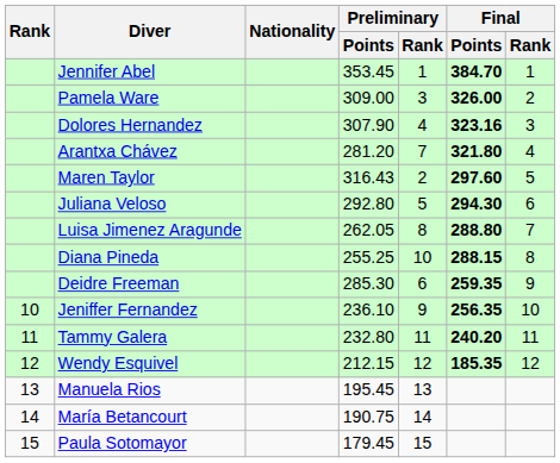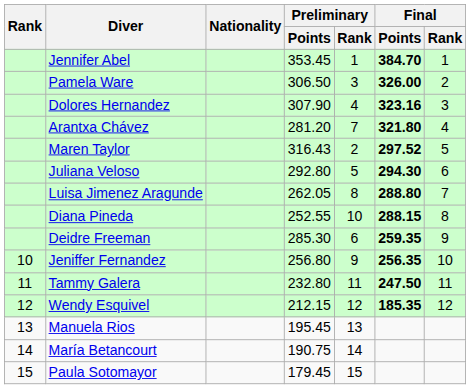 <table class="wikitable sortable" style="font-size:100%">
 <tr>
 <th rowspan="2">Rank</th>
 <th rowspan="2">Diver</th>
 <th rowspan="2">Nationality</th>
 <th colspan="2">Preliminary</th>
 <th colspan="2">Final</th>
 </tr>
 <tr>
 <th>Points</th>
 <th>Rank</th>
 <th>Points</th>
 <th>Rank</th>
 </tr>
 <tr bgcolor=ccffcc>
 <td align=center></td>
 <td><a href='#'>Jennifer Abel</a></td>
 <td></td>
 <td align=center>353.45</td>
 <td align=center>1</td>
 <td align=center><strong>384.70</strong></td>
 <td align=center>1</td>
 </tr>
 <tr bgcolor=ccffcc>
 <td align=center></td>
 <td><a href='#'>Pamela Ware</a></td>
 <td></td>
-<td align=center>309.00</td>
+<td align=center>306.50</td>
 <td align=center>3</td>
 <td align=center><strong>326.00</strong></td>
 <td align=center>2</td>
 </tr>
 <tr bgcolor=ccffcc>
 <td align=center></td>
 <td><a href='#'>Dolores Hernandez</a></td>
 <td></td>
 <td align=center>307.90</td>
 <td align=center>4</td>
 <td align=center><strong>323.16</strong></td>
 <td align=center>3</td>
 </tr>
 <tr bgcolor=ccffcc>
 <td align=center></td>
 <td><a href='#'>Arantxa Chávez</a></td>
 <td></td>
 <td align=center>281.20</td>
 <td align=center>7</td>
 <td align=center><strong>321.80</strong></td>
 <td align=center>4</td>
 </tr>
 <tr bgcolor=ccffcc>
 <td align=center></td>
 <td><a href='#'>Maren Taylor</a></td>
 <td></td>
 <td align=center>316.43</td>
 <td align=center>2</td>
-<td align=center><strong>297.60</strong></td>
+<td align=center><strong>297.52</strong></td>
 <td align=center>5</td>
 </tr>
 <tr bgcolor=ccffcc>
 <td align=center></td>
 <td><a href='#'>Juliana Veloso</a></td>
 <td></td>
 <td align=center>292.80</td>
 <td align=center>5</td>
 <td align=center><strong>294.30</strong></td>
 <td align=center>6</td>
 </tr>
 <tr bgcolor=ccffcc>
 <td align=center></td>
 <td><a href='#'>Luisa Jimenez Aragunde</a></td>
 <td></td>
 <td align=center>262.05</td>
 <td align=center>8</td>
 <td align=center><strong>288.80</strong></td>
 <td align=center>7</td>
 </tr>
 <tr bgcolor=ccffcc>
 <td align=center></td>
 <td><a href='#'>Diana Pineda</a></td>
 <td></td>
-<td align=center>255.25</td>
+<td align=center>252.55</td>
 <td align=center>10</td>
 <td align=center><strong>288.15</strong></td>
 <td align=center>8</td>
 </tr>
 <tr bgcolor=ccffcc>
 <td align=center></td>
 <td><a href='#'>Deidre Freeman</a></td>
 <td></td>
 <td align=center>285.30</td>
 <td align=center>6</td>
 <td align=center><strong>259.35</strong></td>
 <td align=center>9</td>
 </tr>
 <tr bgcolor=ccffcc>
 <td align=center>10</td>
 <td><a href='#'>Jeniffer Fernandez</a></td>
 <td></td>
-<td align=center>236.10</td>
+<td align=center>256.80</td>
 <td align=center>9</td>
 <td align=center><strong>256.35</strong></td>
 <td align=center>10</td>
 </tr>
 <tr bgcolor=ccffcc>
 <td align=center>11</td>
 <td><a href='#'>Tammy Galera</a></td>
 <td></td>
 <td align=center>232.80</td>
 <td align=center>11</td>
-<td align=center><strong>240.20</strong></td>
+<td align=center><strong>247.50</strong></td>
 <td align=center>11</td>
 </tr>
 <tr bgcolor=ccffcc>
 <td align=center>12</td>
 <td><a href='#'>Wendy Esquivel</a></td>
 <td></td>
 <td align=center>212.15</td>
 <td align=center>12</td>
 <td align=center><strong>185.35</strong></td>
 <td align=center>12</td>
 </tr>
 <tr>
 <td align=center>13</td>
 <td><a href='#'>Manuela Rios</a></td>
 <td></td>
 <td align=center>195.45</td>
 <td align=center>13</td>
 <td></td>
 <td></td>
 </tr>
 <tr>
 <td align=center>14</td>
 <td><a href='#'>María Betancourt</a></td>
 <td></td>
 <td align=center>190.75</td>
 <td align=center>14</td>
 <td></td>
 <td></td>
 </tr>
 <tr>
 <td align=center>15</td>
 <td><a href='#'>Paula Sotomayor</a></td>
 <td></td>
 <td align=center>179.45</td>
 <td align=center>15</td>
 <td></td>
 <td></td>
 </tr>
 </table>
